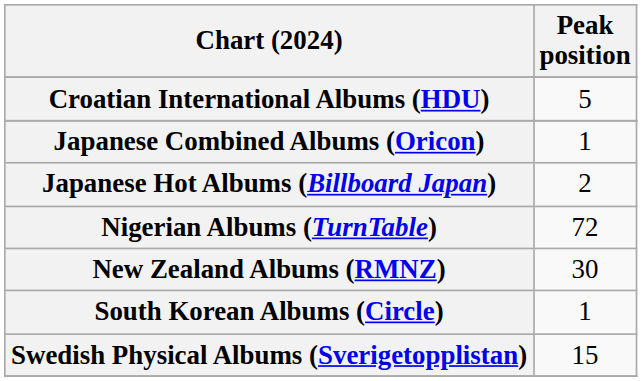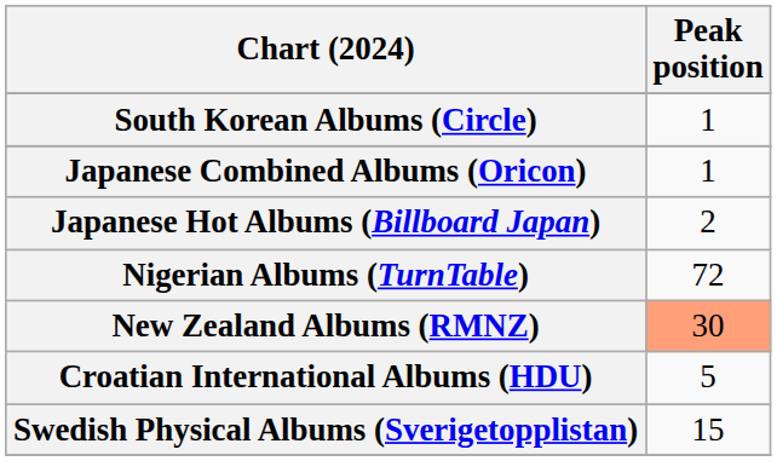 <table class="wikitable plainrowheaders sortable" style="text-align:center">
 <tr>
 <th scope="col">Chart (2024)</th>
 <th scope="col">Peak<br>position</th>
 </tr>
 <tr>
 </tr>
 <tr>
 </tr>
 <tr>
 </tr>
 <tr>
-<th scope="row">Croatian International Albums (<a href='#'>HDU</a>)</th>
-<td>5</td>
+<th scope="row">South Korean Albums (<a href='#'>Circle</a>)</th>
+<td>1</td>
 </tr>
 <tr>
 </tr>
 <tr>
 </tr>
 <tr>
 </tr>
 <tr>
 <th scope="row">Japanese Combined Albums (<a href='#'>Oricon</a>)</th>
 <td>1</td>
 </tr>
 <tr>
 <th scope="row">Japanese Hot Albums (<em><a href='#'>Billboard Japan</a></em>)</th>
 <td>2</td>
 </tr>
 <tr>
 <th scope="row">Nigerian Albums (<a href='#'><em>TurnTable</em></a>)</th>
 <td>72</td>
 </tr>
 <tr>
 <th scope="row">New Zealand Albums (<a href='#'>RMNZ</a>)</th>
-<td>30</td>
+<td style="background: lightsalmon;">30</td>
 </tr>
 <tr>
-<th scope="row">South Korean Albums (<a href='#'>Circle</a>)</th>
-<td>1</td>
+<th scope="row">Croatian International Albums (<a href='#'>HDU</a>)</th>
+<td>5</td>
 </tr>
 <tr>
 <th scope="row">Swedish Physical Albums (<a href='#'>Sverigetopplistan</a>)</th>
 <td>15</td>
 </tr>
 <tr>
 </tr>
 <tr>
 </tr>
 </table>
